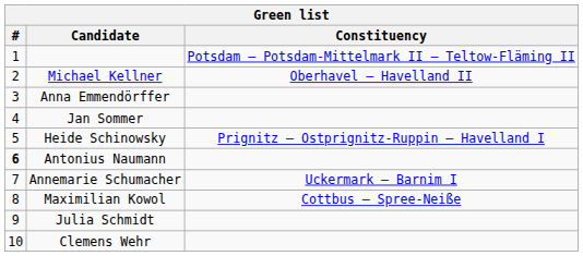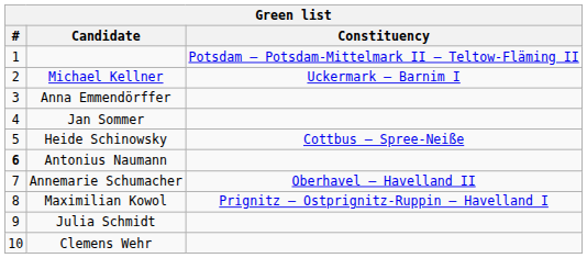 <table class="wikitable mw-collapsible mw-collapsed" style="text-align:center">
 <tr>
 <th colspan=3>Green list</th>
 </tr>
 <tr>
 <th>#</th>
 <th>Candidate</th>
 <th>Constituency</th>
 </tr>
 <tr>
 <td>1</td>
 <td></td>
 <td><a href='#'>Potsdam – Potsdam-Mittelmark II – Teltow-Fläming II</a></td>
 </tr>
 <tr>
 <td>2</td>
 <td><a href='#'>Michael Kellner</a></td>
-<td><a href='#'>Oberhavel – Havelland II</a></td>
+<td><a href='#'>Uckermark – Barnim I</a></td>
 </tr>
 <tr>
 <td>3</td>
 <td>Anna Emmendörffer</td>
 <td></td>
 </tr>
 <tr>
 <td>4</td>
 <td>Jan Sommer</td>
 <td></td>
 </tr>
 <tr>
 <td>5</td>
 <td>Heide Schinowsky</td>
-<td><a href='#'>Prignitz – Ostprignitz-Ruppin – Havelland I</a></td>
+<td><a href='#'>Cottbus – Spree-Neiße</a></td>
 </tr>
 <tr>
 <td><strong>6</strong></td>
 <td>Antonius Naumann</td>
 <td></td>
 </tr>
 <tr>
 <td>7</td>
 <td>Annemarie Schumacher</td>
-<td><a href='#'>Uckermark – Barnim I</a></td>
+<td><a href='#'>Oberhavel – Havelland II</a></td>
 </tr>
 <tr>
 <td>8</td>
 <td>Maximilian Kowol</td>
-<td><a href='#'>Cottbus – Spree-Neiße</a></td>
+<td><a href='#'>Prignitz – Ostprignitz-Ruppin – Havelland I</a></td>
 </tr>
 <tr>
 <td>9</td>
 <td>Julia Schmidt</td>
 <td></td>
 </tr>
 <tr>
 <td>10</td>
 <td>Clemens Wehr</td>
 <td></td>
 </tr>
 </table>
